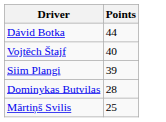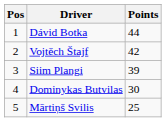 <table class="wikitable" style="font-size: 95%;">
 <tr>
+<th>Pos</th>
 <th>Driver</th>
 <th>Points</th>
 </tr>
 <tr>
+<td align="center">1</td>
 <td> <a href='#'>Dávid Botka</a></td>
 <td align="left">44</td>
 </tr>
 <tr>
+<td align="center">2</td>
 <td> <a href='#'>Vojtěch Štajf</a></td>
-<td align="left">40</td>
+<td align="left">42</td>
 </tr>
 <tr>
+<td align="center">3</td>
 <td> <a href='#'>Siim Plangi</a></td>
 <td align="left">39</td>
 </tr>
 <tr>
+<td align="center">4</td>
 <td> <a href='#'>Dominykas Butvilas</a></td>
-<td align="left">28</td>
+<td align="left">30</td>
 </tr>
 <tr>
+<td align="center">5</td>
 <td> <a href='#'>Mārtiņš Svilis</a></td>
 <td align="left">25</td>
 </tr>
 </table>
